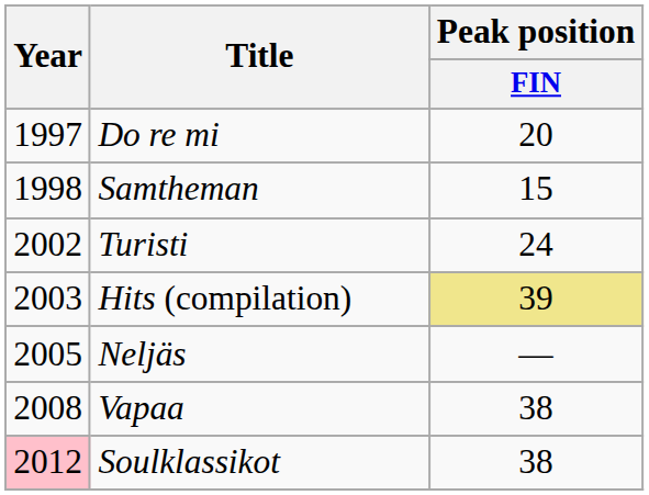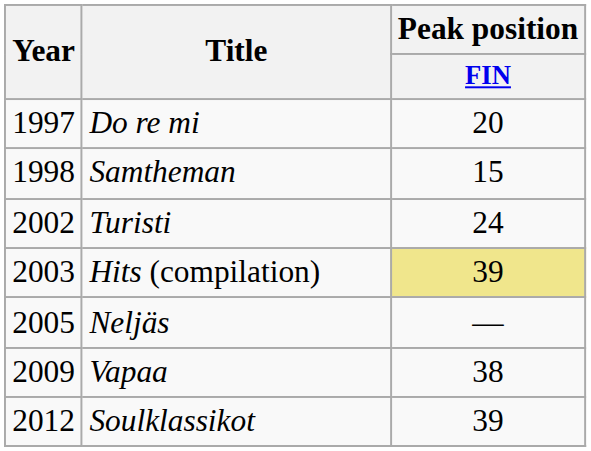 <table class="wikitable">
 <tr>
 <th rowspan="2">Year</th>
 <th rowspan="2" style="width:150px;">Title</th>
 <th colspan="2">Peak position</th>
 </tr>
 <tr>
 <th style="width;font-size:85%"><a href='#'>FIN</a><br></th>
 </tr>
 <tr>
 <td>1997</td>
 <td><em>Do re mi</em></td>
 <td style="text-align:center;">20</td>
 </tr>
 <tr>
 <td>1998</td>
 <td><em>Samtheman</em></td>
 <td style="text-align:center;">15</td>
 </tr>
 <tr>
 <td>2002</td>
 <td><em>Turisti</em></td>
 <td style="text-align:center;">24</td>
 </tr>
 <tr>
 <td>2003</td>
 <td><em>Hits</em> (compilation)</td>
 <td style="background: khaki; text-align:center;">39</td>
 </tr>
 <tr>
 <td>2005</td>
 <td><em>Neljäs</em></td>
 <td style="text-align:center;">—</td>
 </tr>
 <tr>
-<td>2008</td>
+<td>2009</td>
 <td><em>Vapaa</em></td>
 <td style="text-align:center;">38</td>
 </tr>
 <tr>
-<td style="background: pink;">2012</td>
+<td>2012</td>
 <td><em>Soulklassikot</em></td>
-<td style="text-align:center;">38</td>
+<td style="text-align:center;">39</td>
 </tr>
 <tr>
 </tr>
 </table>
